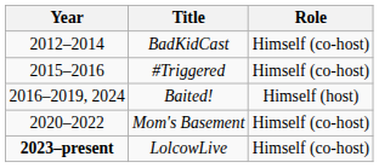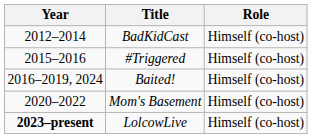 <table class="wikitable" style="text-align:center;">
 <tr>
 <th>Year</th>
 <th>Title</th>
 <th>Role</th>
 </tr>
 <tr>
 <td>2012–2014</td>
 <td><em>BadKidCast</em></td>
 <td>Himself (co-host)</td>
 </tr>
 <tr>
 <td>2015–2016</td>
 <td><em>#Triggered</em></td>
 <td>Himself (co-host)</td>
 </tr>
 <tr>
 <td>2016–2019, 2024</td>
 <td><em>Baited!</em></td>
-<td>Himself (host)</td>
+<td>Himself (co-host)</td>
 </tr>
 <tr>
 <td>2020–2022</td>
 <td><em>Mom's Basement</em></td>
 <td>Himself (co-host)</td>
 </tr>
 <tr>
 <td><strong>2023–present</strong></td>
 <td><em>LolcowLive</em></td>
 <td>Himself (co-host)</td>
 </tr>
 </table>
